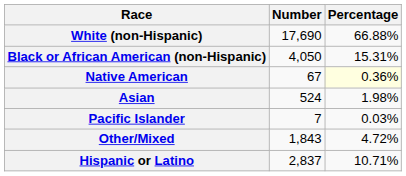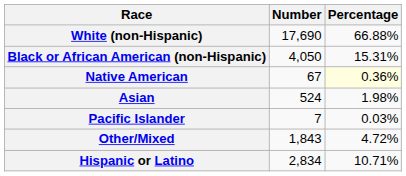 <table class="wikitable" style="text-align:right">
 <tr>
 <th scope="col">Race</th>
 <th scope="col">Number</th>
 <th scope="col">Percentage</th>
 </tr>
 <tr>
 <th scope="row"><a href='#'>White</a> (non-Hispanic)</th>
 <td>17,690</td>
 <td>66.88%</td>
 </tr>
 <tr>
 <th scope="row"><a href='#'>Black or African American</a> (non-Hispanic)</th>
 <td>4,050</td>
 <td>15.31%</td>
 </tr>
 <tr>
 <th scope="row"><a href='#'>Native American</a></th>
 <td>67</td>
 <td style="background: lightyellow;">0.36%</td>
 </tr>
 <tr>
 <th scope="row"><a href='#'>Asian</a></th>
 <td>524</td>
 <td>1.98%</td>
 </tr>
 <tr>
 <th scope="row"><a href='#'>Pacific Islander</a></th>
 <td>7</td>
 <td>0.03%</td>
 </tr>
 <tr>
 <th scope="row"><a href='#'>Other/Mixed</a></th>
 <td>1,843</td>
 <td>4.72%</td>
 </tr>
 <tr>
 <th scope="row"><a href='#'>Hispanic</a> or <a href='#'>Latino</a></th>
-<td>2,837</td>
+<td>2,834</td>
 <td>10.71%</td>
 </tr>
 </table>
